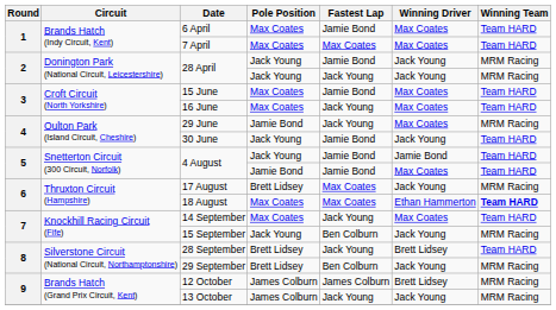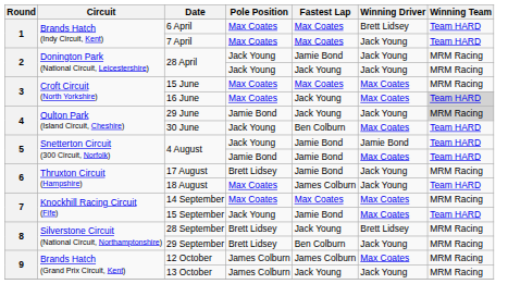 <table class="wikitable" style="font-size: 85%">
 <tr>
 <th>Round</th>
 <th>Circuit</th>
 <th>Date</th>
 <th>Pole Position</th>
 <th>Fastest Lap</th>
 <th>Winning Driver</th>
 <th>Winning Team</th>
 </tr>
 <tr>
 <th rowspan=2>1</th>
 <td rowspan=2><a href='#'>Brands Hatch</a><br><small>(Indy Circuit, <a href='#'>Kent</a>)</small></td>
 <td>6 April</td>
 <td><a href='#'>Max Coates</a></td>
-<td>Jamie Bond</td>
 <td><a href='#'>Max Coates</a></td>
+<td>Brett Lidsey</td>
 <td><a href='#'>Team HARD</a></td>
 </tr>
 <tr>
 <td>7 April</td>
 <td><a href='#'>Max Coates</a></td>
 <td><a href='#'>Max Coates</a></td>
-<td><a href='#'>Max Coates</a></td>
+<td>Jack Young</td>
 <td><a href='#'>Team HARD</a></td>
 </tr>
 <tr>
 <th rowspan=2>2</th>
 <td rowspan=2><a href='#'>Donington Park</a><br><small>(National Circuit, <a href='#'>Leicestershire</a>)</small></td>
 <td rowspan=2>28 April</td>
 <td>Jack Young</td>
 <td>Jamie Bond</td>
 <td>Jack Young</td>
 <td>MRM Racing</td>
 </tr>
 <tr>
 <td>Jack Young</td>
 <td>Jack Young</td>
 <td>Jack Young</td>
 <td>MRM Racing</td>
 </tr>
 <tr>
 <th rowspan=2>3</th>
 <td rowspan=2><a href='#'>Croft Circuit</a><br><small>(<a href='#'>North Yorkshire</a>)</small></td>
 <td>15 June</td>
 <td><a href='#'>Max Coates</a></td>
-<td>Jamie Bond</td>
 <td><a href='#'>Max Coates</a></td>
-<td><a href='#'>Team HARD</a></td>
+<td><a href='#'>Max Coates</a></td>
+<td>MRM Racing</td>
 </tr>
 <tr>
 <td>16 June</td>
 <td><a href='#'>Max Coates</a></td>
 <td>Jack Young</td>
 <td><a href='#'>Max Coates</a></td>
-<td><a href='#'>Team HARD</a></td>
+<td style="background: lightgrey;"><a href='#'>Team HARD</a></td>
 </tr>
 <tr>
 <th rowspan=2>4</th>
 <td rowspan=2><a href='#'>Oulton Park</a><br><small>(Island Circuit, <a href='#'>Cheshire</a>)</small></td>
 <td>29 June</td>
 <td>Jamie Bond</td>
 <td>Jack Young</td>
-<td><a href='#'>Max Coates</a></td>
-<td>MRM Racing</td>
+<td>Jack Young</td>
+<td style="background: lightgrey;">MRM Racing</td>
 </tr>
 <tr>
 <td>30 June</td>
 <td>Jack Young</td>
-<td>Jamie Bond</td>
-<td>Jack Young</td>
+<td>Ben Colburn</td>
+<td><a href='#'>Max Coates</a></td>
 <td><a href='#'>Team HARD</a></td>
 </tr>
 <tr>
 <th rowspan=2>5</th>
 <td rowspan=2><a href='#'>Snetterton Circuit</a><br><small>(300 Circuit, <a href='#'>Norfolk</a>)</small></td>
 <td rowspan=2>4 August</td>
 <td>Jack Young</td>
 <td>Jamie Bond</td>
 <td>Jamie Bond</td>
 <td><a href='#'>Team HARD</a></td>
 </tr>
 <tr>
 <td>Jamie Bond</td>
 <td>Jamie Bond</td>
 <td><a href='#'>Max Coates</a></td>
 <td><a href='#'>Team HARD</a></td>
 </tr>
 <tr>
 <th rowspan=2>6</th>
 <td rowspan=2><a href='#'>Thruxton Circuit</a><br><small>(<a href='#'>Hampshire</a>)</small></td>
 <td>17 August</td>
 <td>Brett Lidsey</td>
-<td><a href='#'>Max Coates</a></td>
+<td>Jamie Bond</td>
 <td>Jack Young</td>
 <td>MRM Racing</td>
 </tr>
 <tr>
 <td>18 August</td>
 <td><a href='#'>Max Coates</a></td>
-<td><a href='#'>Max Coates</a></td>
-<td><a href='#'>Ethan Hammerton</a></td>
-<td><strong><a href='#'>Team HARD</a></strong></td>
+<td>James Colburn</td>
+<td>Jack Young</td>
+<td><a href='#'>Team HARD</a></td>
 </tr>
 <tr>
 <th rowspan=2>7</th>
 <td rowspan=2><a href='#'>Knockhill Racing Circuit</a><br><small>(<a href='#'>Fife</a>)</small></td>
 <td>14 September</td>
 <td><a href='#'>Max Coates</a></td>
-<td>Jack Young</td>
 <td><a href='#'>Max Coates</a></td>
-<td><a href='#'>Team HARD</a></td>
+<td><a href='#'>Max Coates</a></td>
+<td>MRM Racing</td>
 </tr>
 <tr>
 <td>15 September</td>
 <td>Jack Young</td>
-<td>Ben Colburn</td>
-<td>Jack Young</td>
-<td>MRM Racing</td>
+<td>Jamie Bond</td>
+<td><a href='#'>Max Coates</a></td>
+<td><a href='#'>Team HARD</a></td>
 </tr>
 <tr>
 <th rowspan=2>8</th>
 <td rowspan=2><a href='#'>Silverstone Circuit</a><br><small>(National Circuit, <a href='#'>Northamptonshire</a>)</small></td>
 <td>28 September</td>
 <td>Brett Lidsey</td>
 <td>Jack Young</td>
 <td>Brett Lidsey</td>
-<td><a href='#'>Team HARD</a></td>
+<td>MRM Racing</td>
 </tr>
 <tr>
 <td>29 September</td>
 <td>Brett Lidsey</td>
 <td>Ben Colburn</td>
 <td>Jack Young</td>
 <td>MRM Racing</td>
 </tr>
 <tr>
 <th rowspan=2>9</th>
 <td rowspan=2><a href='#'>Brands Hatch</a><br><small>(Grand Prix Circuit, <a href='#'>Kent</a>)</small></td>
 <td>12 October</td>
 <td>James Colburn</td>
 <td>James Colburn</td>
-<td>Brett Lidsey</td>
+<td><a href='#'>Max Coates</a></td>
 <td>MRM Racing</td>
 </tr>
 <tr>
 <td>13 October</td>
 <td>James Colburn</td>
 <td>Jack Young</td>
 <td>Jack Young</td>
 <td>MRM Racing</td>
 </tr>
 <tr>
 </tr>
 </table>
